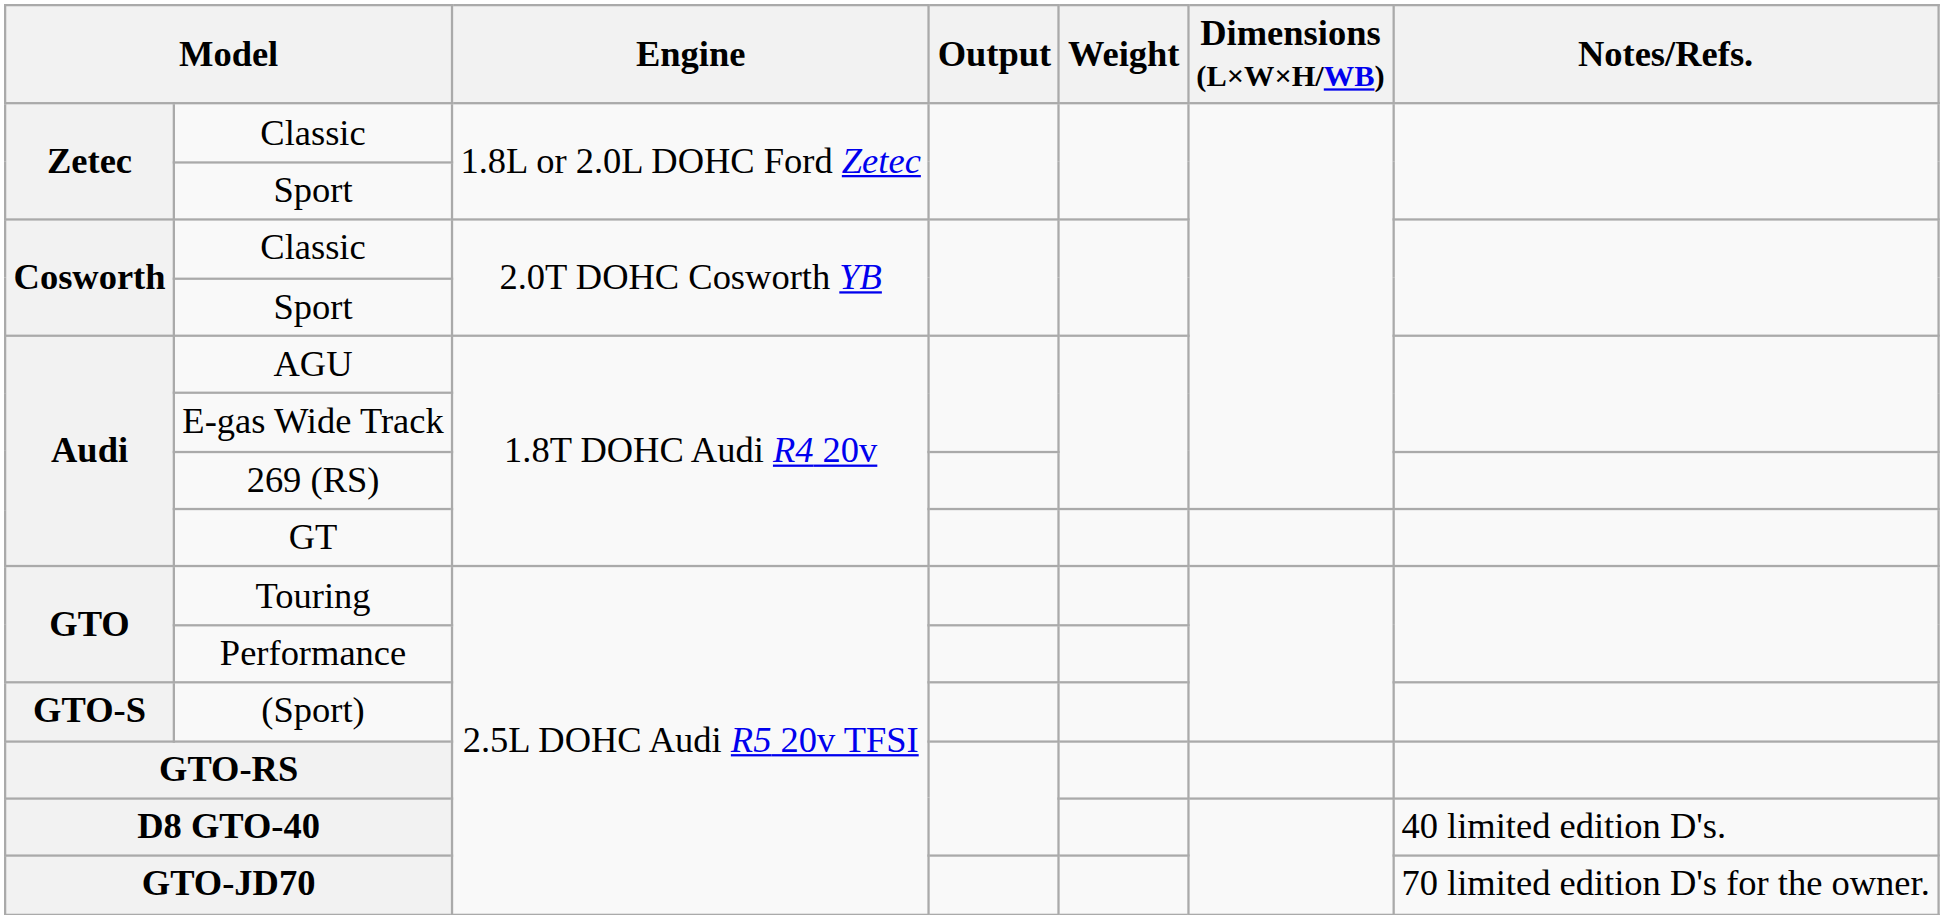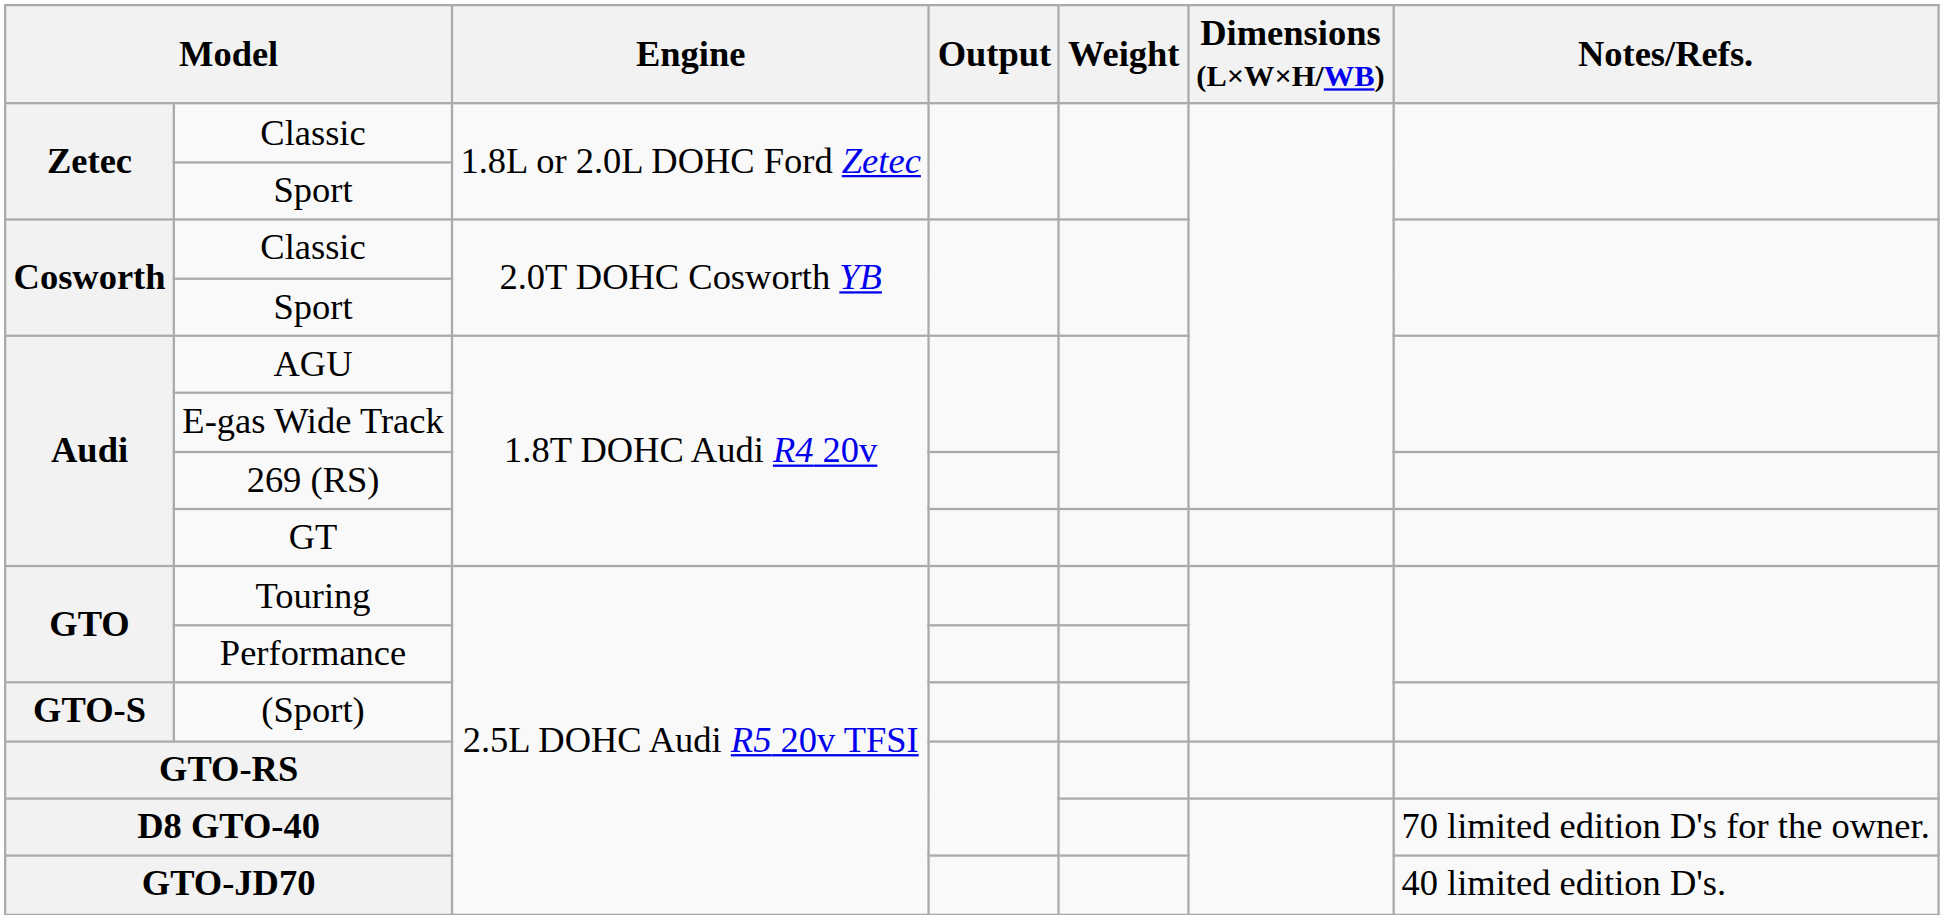 <table class="wikitable sortable" style="font-size:100%;text-align:center;">
 <tr>
 <th colspan=2>Model</th>
 <th>Engine</th>
 <th>Output</th>
 <th>Weight</th>
 <th>Dimensions<br><small>(L×W×H/<a href='#'>WB</a>)</small></th>
 <th class="unsortable">Notes/Refs.</th>
 </tr>
 <tr>
 <th rowspan=2>Zetec</th>
 <td>Classic</td>
 <td rowspan=2>1.8L or 2.0L DOHC Ford <a href='#'><em>Zetec</em></a></td>
 <td rowspan=2></td>
 <td rowspan=2></td>
 <td rowspan=7></td>
 <td rowspan=2 style="text-align:left;"></td>
 </tr>
 <tr>
 <td>Sport</td>
 </tr>
 <tr>
 <th rowspan=2>Cosworth</th>
 <td>Classic</td>
 <td rowspan=2>2.0T DOHC Cosworth <a href='#'><em>YB</em></a></td>
 <td rowspan="2"></td>
 <td rowspan=2></td>
 <td rowspan=2 style="text-align:left;"></td>
 </tr>
 <tr>
 <td>Sport</td>
 </tr>
 <tr>
 <th rowspan=4>Audi</th>
 <td>AGU</td>
 <td rowspan=4>1.8T DOHC Audi <a href='#'><em>R4</em> 20v</a></td>
 <td rowspan=2></td>
 <td rowspan=3></td>
 <td rowspan=2 style="text-align:left;"></td>
 </tr>
 <tr>
 <td>E-gas Wide Track</td>
 </tr>
 <tr>
 <td>269 (RS)</td>
 <td></td>
 <td style="text-align:left;"></td>
 </tr>
 <tr>
 <td>GT</td>
 <td></td>
 <td></td>
 <td></td>
 <td style="text-align:left;"></td>
 </tr>
 <tr>
 <th rowspan=2>GTO</th>
 <td>Touring</td>
 <td rowspan=6>2.5L DOHC Audi <a href='#'><em>R5</em> 20v TFSI</a></td>
 <td></td>
 <td></td>
 <td rowspan=3></td>
 <td rowspan=2 style="text-align:left;"></td>
 </tr>
 <tr>
 <td>Performance</td>
 <td></td>
 <td></td>
 </tr>
 <tr>
 <th>GTO-S</th>
 <td>(Sport)</td>
 <td></td>
 <td></td>
 <td style="text-align:left;"></td>
 </tr>
 <tr>
 <th colspan=2>GTO-RS</th>
 <td rowspan=2></td>
 <td></td>
 <td></td>
 <td style="text-align:left;"></td>
 </tr>
 <tr>
 <th colspan=2>D8 GTO-40</th>
 <td></td>
 <td rowspan=2></td>
-<td style="text-align:left;">40 limited edition D's.</td>
+<td style="text-align:left;">70 limited edition D's for the owner.</td>
 </tr>
 <tr>
 <th colspan=2>GTO-JD70</th>
 <td></td>
 <td></td>
-<td style="text-align:left;">70 limited edition D's for the owner.</td>
+<td style="text-align:left;">40 limited edition D's.</td>
 </tr>
 </table>
